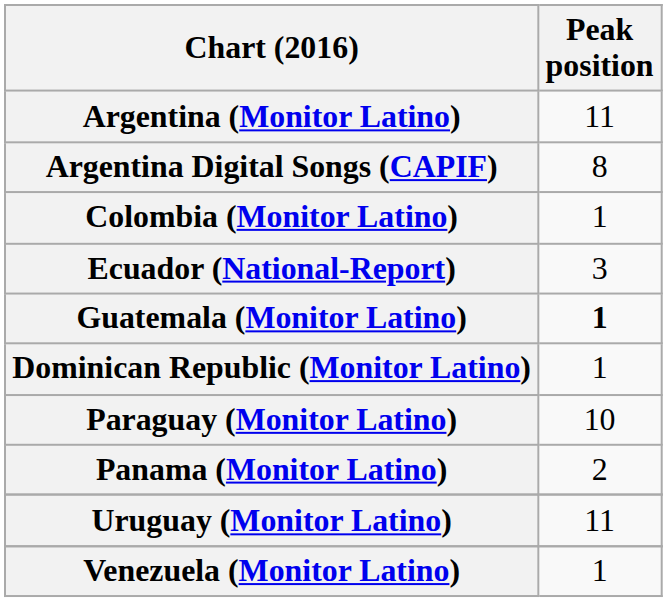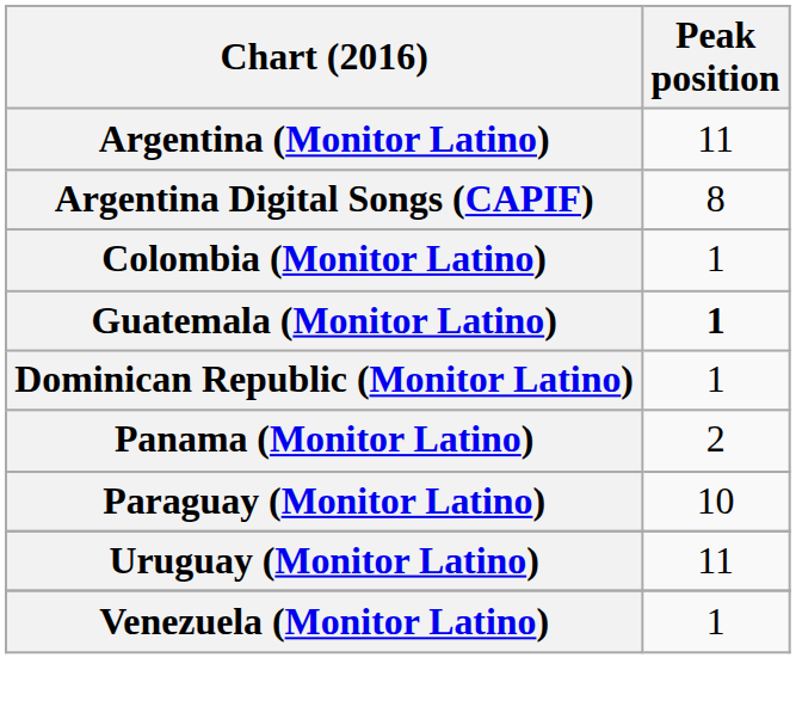 <table class="wikitable sortable plainrowheaders" style="text-align:center">
 <tr>
 <th>Chart (2016)</th>
 <th>Peak<br>position</th>
 </tr>
 <tr>
 <th scope="row">Argentina (<a href='#'>Monitor Latino</a>)</th>
 <td>11</td>
 </tr>
 <tr>
 <th scope="row">Argentina Digital Songs (<a href='#'>CAPIF</a>)</th>
 <td>8</td>
 </tr>
 <tr>
 <th scope="row">Colombia (<a href='#'>Monitor Latino</a>)</th>
 <td>1</td>
 </tr>
 <tr>
-<th scope="row">Ecuador (<a href='#'>National-Report</a>)</th>
-<td>3</td>
-</tr>
-<tr>
 <th scope="row">Guatemala (<a href='#'>Monitor Latino</a>)</th>
 <td><strong>1</strong></td>
 </tr>
 <tr>
 <th scope="row">Dominican Republic (<a href='#'>Monitor Latino</a>)</th>
 <td>1</td>
 </tr>
 <tr>
+<th scope="row">Panama (<a href='#'>Monitor Latino</a>)</th>
+<td>2</td>
+</tr>
+<tr>
 <th scope="row">Paraguay (<a href='#'>Monitor Latino</a>)</th>
 <td>10</td>
-</tr>
-<tr>
-<th scope="row">Panama (<a href='#'>Monitor Latino</a>)</th>
-<td>2</td>
 </tr>
 <tr>
 </tr>
 <tr>
 <th scope="row">Uruguay (<a href='#'>Monitor Latino</a>)</th>
 <td>11</td>
 </tr>
 <tr>
 </tr>
 <tr>
 </tr>
 <tr>
 </tr>
 <tr>
 <th scope="row">Venezuela (<a href='#'>Monitor Latino</a>)</th>
 <td>1</td>
 </tr>
 </table>
